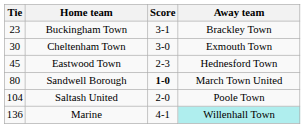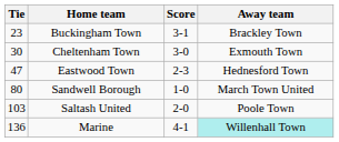 <table class="wikitable" style="text-align:center;">
 <tr>
 <th width=20>Tie</th>
 <th width=175>Home team</th>
 <th width=20>Score</th>
 <th width=175>Away team</th>
 </tr>
 <tr>
 <td>23</td>
 <td>Buckingham Town</td>
 <td>3-1</td>
 <td>Brackley Town</td>
 </tr>
 <tr>
 <td>30</td>
 <td>Cheltenham Town</td>
 <td>3-0</td>
 <td>Exmouth Town</td>
 </tr>
 <tr>
-<td>45</td>
+<td>47</td>
 <td>Eastwood Town</td>
 <td>2-3</td>
 <td>Hednesford Town</td>
 </tr>
 <tr>
 <td>80</td>
 <td>Sandwell Borough</td>
-<td><strong>1-0</strong></td>
+<td>1-0</td>
 <td>March Town United</td>
 </tr>
 <tr>
-<td>104</td>
+<td>103</td>
 <td>Saltash United</td>
 <td>2-0</td>
 <td>Poole Town</td>
 </tr>
 <tr>
 <td>136</td>
 <td>Marine</td>
 <td>4-1</td>
 <td style="background: paleturquoise;">Willenhall Town</td>
 </tr>
 </table>
